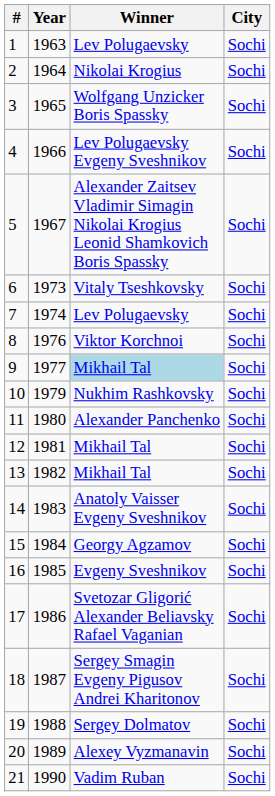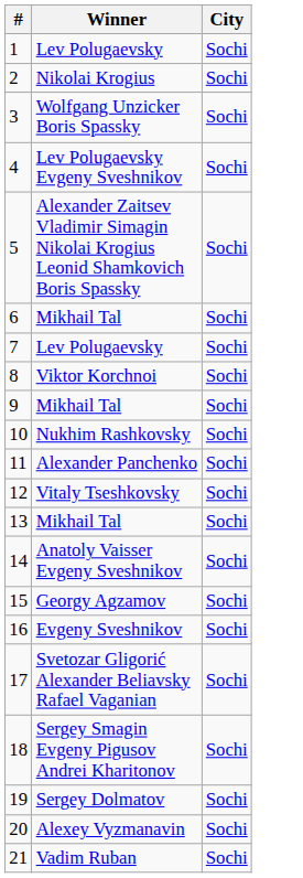 <table class="wikitable">
 <tr>
 <th>#</th>
-<th>Year</th>
 <th>Winner</th>
 <th>City</th>
 </tr>
 <tr>
 <td>1</td>
-<td>1963</td>
 <td><a href='#'>Lev Polugaevsky</a></td>
 <td><a href='#'>Sochi</a></td>
 </tr>
 <tr>
 <td>2</td>
-<td>1964</td>
 <td><a href='#'>Nikolai Krogius</a></td>
 <td><a href='#'>Sochi</a></td>
 </tr>
 <tr>
 <td>3</td>
-<td>1965</td>
 <td><a href='#'>Wolfgang Unzicker</a> <br> <a href='#'>Boris Spassky</a></td>
 <td><a href='#'>Sochi</a></td>
 </tr>
 <tr>
 <td>4</td>
-<td>1966</td>
 <td><a href='#'>Lev Polugaevsky</a> <br> <a href='#'>Evgeny Sveshnikov</a></td>
 <td><a href='#'>Sochi</a></td>
 </tr>
 <tr>
 <td>5</td>
-<td>1967</td>
 <td><a href='#'>Alexander Zaitsev</a> <br> <a href='#'>Vladimir Simagin</a> <br> <a href='#'>Nikolai Krogius</a> <br> <a href='#'>Leonid Shamkovich</a> <br> <a href='#'>Boris Spassky</a></td>
 <td><a href='#'>Sochi</a></td>
 </tr>
 <tr>
 <td>6</td>
-<td>1973</td>
-<td><a href='#'>Vitaly Tseshkovsky</a></td>
+<td><a href='#'>Mikhail Tal</a></td>
 <td><a href='#'>Sochi</a></td>
 </tr>
 <tr>
 <td>7</td>
-<td>1974</td>
 <td><a href='#'>Lev Polugaevsky</a></td>
 <td><a href='#'>Sochi</a></td>
 </tr>
 <tr>
 <td>8</td>
-<td>1976</td>
 <td><a href='#'>Viktor Korchnoi</a></td>
 <td><a href='#'>Sochi</a></td>
 </tr>
 <tr>
 <td>9</td>
-<td>1977</td>
-<td style="background: lightblue;"><a href='#'>Mikhail Tal</a></td>
+<td><a href='#'>Mikhail Tal</a></td>
 <td><a href='#'>Sochi</a></td>
 </tr>
 <tr>
 <td>10</td>
-<td>1979</td>
 <td><a href='#'>Nukhim Rashkovsky</a></td>
 <td><a href='#'>Sochi</a></td>
 </tr>
 <tr>
 <td>11</td>
-<td>1980</td>
 <td><a href='#'>Alexander Panchenko</a></td>
 <td><a href='#'>Sochi</a></td>
 </tr>
 <tr>
 <td>12</td>
-<td>1981</td>
-<td><a href='#'>Mikhail Tal</a></td>
+<td><a href='#'>Vitaly Tseshkovsky</a></td>
 <td><a href='#'>Sochi</a></td>
 </tr>
 <tr>
 <td>13</td>
-<td>1982</td>
 <td><a href='#'>Mikhail Tal</a></td>
 <td><a href='#'>Sochi</a></td>
 </tr>
 <tr>
 <td>14</td>
-<td>1983</td>
 <td><a href='#'>Anatoly Vaisser</a> <br> <a href='#'>Evgeny Sveshnikov</a></td>
 <td><a href='#'>Sochi</a></td>
 </tr>
 <tr>
 <td>15</td>
-<td>1984</td>
 <td><a href='#'>Georgy Agzamov</a></td>
 <td><a href='#'>Sochi</a></td>
 </tr>
 <tr>
 <td>16</td>
-<td>1985</td>
 <td><a href='#'>Evgeny Sveshnikov</a></td>
 <td><a href='#'>Sochi</a></td>
 </tr>
 <tr>
 <td>17</td>
-<td>1986</td>
 <td><a href='#'>Svetozar Gligorić</a> <br> <a href='#'>Alexander Beliavsky</a> <br> <a href='#'>Rafael Vaganian</a></td>
 <td><a href='#'>Sochi</a></td>
 </tr>
 <tr>
 <td>18</td>
-<td>1987</td>
 <td><a href='#'>Sergey Smagin</a> <br> <a href='#'>Evgeny Pigusov</a> <br> <a href='#'>Andrei Kharitonov</a></td>
 <td><a href='#'>Sochi</a></td>
 </tr>
 <tr>
 <td>19</td>
-<td>1988</td>
 <td><a href='#'>Sergey Dolmatov</a></td>
 <td><a href='#'>Sochi</a></td>
 </tr>
 <tr>
 <td>20</td>
-<td>1989</td>
 <td><a href='#'>Alexey Vyzmanavin</a></td>
 <td><a href='#'>Sochi</a></td>
 </tr>
 <tr>
 <td>21</td>
-<td>1990</td>
 <td><a href='#'>Vadim Ruban</a></td>
 <td><a href='#'>Sochi</a></td>
 </tr>
 </table>
